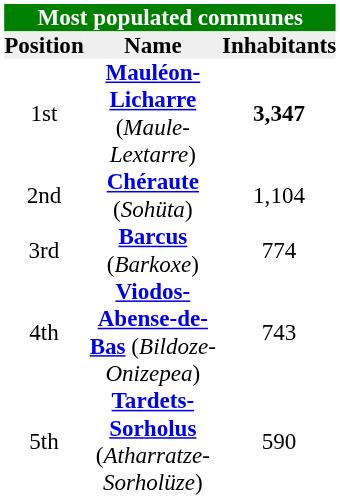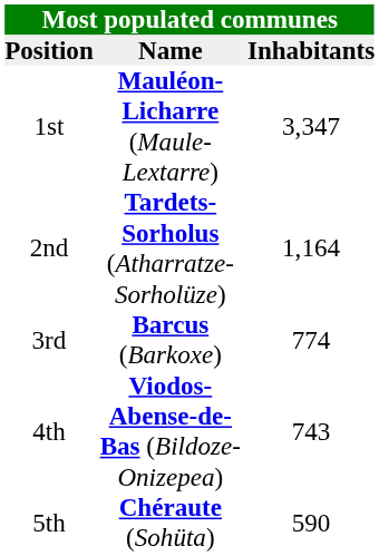 <table class="toc" cellpadding=0 cellspacing=0 width=35% style="float:left; text-align:center;clear:all; margin-left:10px; font-size:95%;">
 <tr>
 <th bgcolor=green colspan=8 style="color:white;">Most populated communes<br></th>
 </tr>
 <tr bgcolor=#efefef>
 <th width=4%>Position</th>
 <th width=86%>Name</th>
 <th width=10%>Inhabitants</th>
 </tr>
 <tr>
 <td>1st</td>
 <td><strong><a href='#'>Mauléon-Licharre</a></strong> (<em>Maule-Lextarre</em>)</td>
-<td><strong>3,347</strong></td>
+<td>3,347</td>
 </tr>
 <tr>
 <td>2nd</td>
-<td><strong><a href='#'>Chéraute</a></strong> (<em>Sohüta</em>)</td>
-<td>1,104</td>
+<td><strong><a href='#'>Tardets-Sorholus</a></strong> (<em>Atharratze-Sorholüze</em>)</td>
+<td>1,164</td>
 </tr>
 <tr>
 <td>3rd</td>
 <td><strong><a href='#'>Barcus</a></strong> (<em>Barkoxe</em>)</td>
 <td>774</td>
 </tr>
 <tr>
 <td>4th</td>
 <td><strong><a href='#'>Viodos-Abense-de-Bas</a></strong> (<em>Bildoze-Onizepea</em>)</td>
 <td>743</td>
 </tr>
 <tr>
 <td>5th</td>
-<td><strong><a href='#'>Tardets-Sorholus</a></strong> (<em>Atharratze-Sorholüze</em>)</td>
+<td><strong><a href='#'>Chéraute</a></strong> (<em>Sohüta</em>)</td>
 <td>590</td>
 </tr>
 <tr>
 </tr>
 </table>
